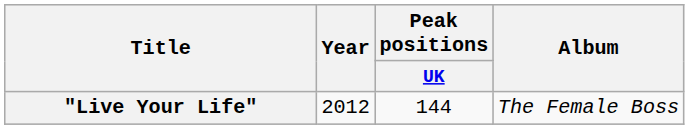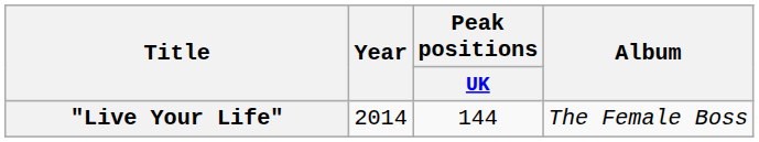 <table class="wikitable plainrowheaders" style="text-align:center;">
 <tr>
 <th scope="col" rowspan="2" style="width:15em;">Title</th>
 <th scope="col" rowspan="2" style="width:1em;">Year</th>
 <th scope="col">Peak positions</th>
 <th scope="col" rowspan="2">Album</th>
 </tr>
 <tr>
 <th scope="col" style="width:3em;font-size:90%;"><a href='#'>UK</a><br></th>
 </tr>
 <tr>
 <th scope="row">"Live Your Life"</th>
-<td>2012</td>
+<td>2014</td>
 <td>144</td>
 <td><em>The Female Boss</em></td>
 </tr>
 </table>
